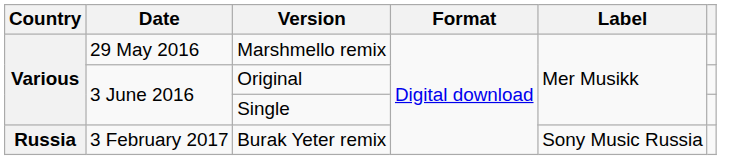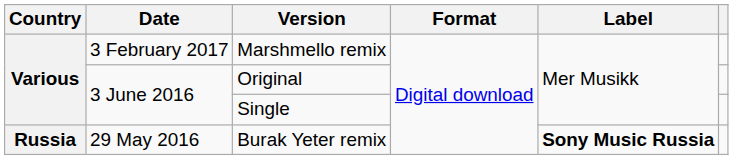 <table class="wikitable plainrowheaders">
 <tr>
 <th scope="col">Country</th>
 <th scope="col">Date</th>
 <th scope="col">Version</th>
 <th scope="col">Format</th>
 <th scope="col">Label</th>
 <th scope="col"></th>
 </tr>
 <tr>
 <th scope="row" rowspan="3">Various</th>
-<td>29 May 2016</td>
+<td>3 February 2017</td>
 <td>Marshmello remix</td>
 <td rowspan="4"><a href='#'>Digital download</a></td>
 <td rowspan="3">Mer Musikk</td>
 <td></td>
 </tr>
 <tr>
 <td rowspan="2">3 June 2016</td>
 <td>Original</td>
 <td></td>
 </tr>
 <tr>
 <td>Single</td>
 <td></td>
 </tr>
 <tr>
 <th scope="row">Russia</th>
-<td>3 February 2017</td>
+<td>29 May 2016</td>
 <td>Burak Yeter remix</td>
-<td>Sony Music Russia</td>
+<td><strong>Sony Music Russia</strong></td>
 <td></td>
 </tr>
 </table>
